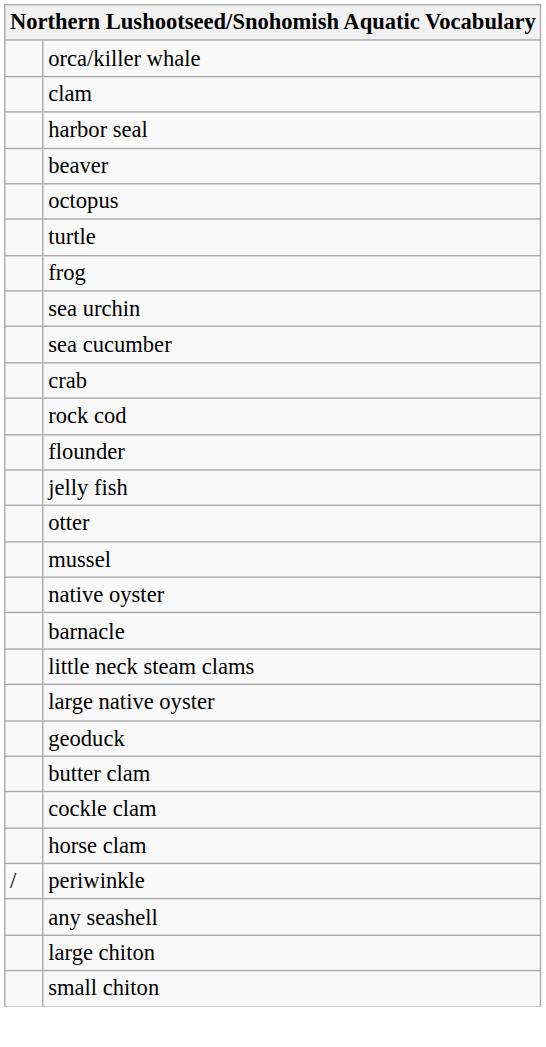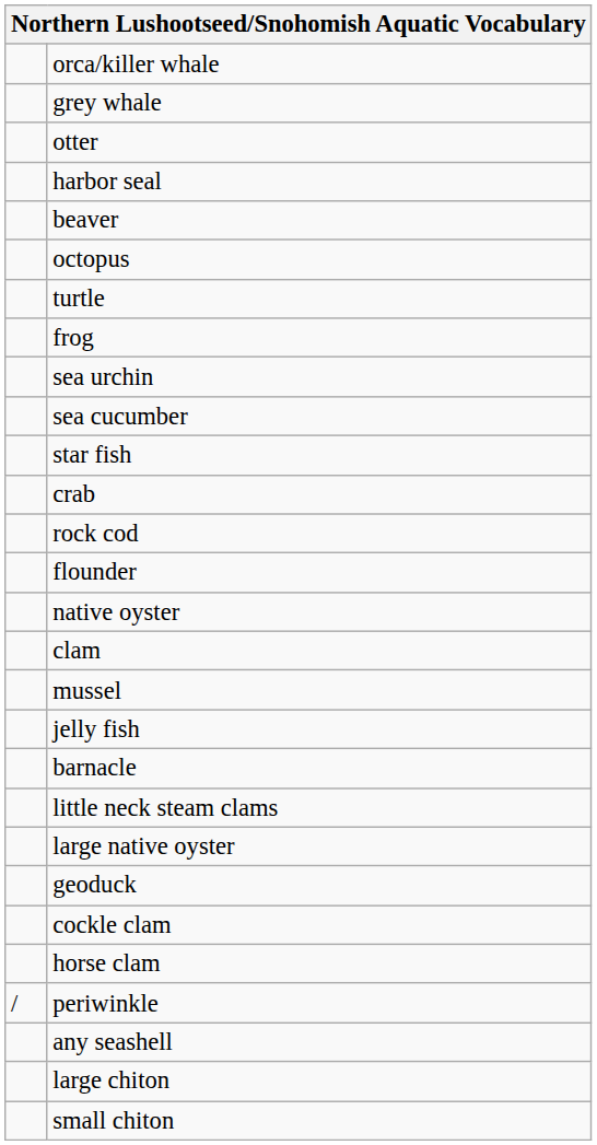 <table class="wikitable mw-collapsible mw-collapsed">
 <tr>
 <th colspan="2">Northern Lushootseed/Snohomish Aquatic Vocabulary</th>
 </tr>
 <tr>
 <td></td>
 <td>orca/killer whale</td>
 </tr>
 <tr>
 <td></td>
-<td>clam</td>
+<td>grey whale</td>
+</tr>
+<tr>
+<td></td>
+<td>otter</td>
 </tr>
 <tr>
 <td></td>
 <td>harbor seal</td>
 </tr>
 <tr>
 <td></td>
 <td>beaver</td>
 </tr>
 <tr>
 <td></td>
 <td>octopus</td>
 </tr>
 <tr>
 <td></td>
 <td>turtle</td>
 </tr>
 <tr>
 <td></td>
 <td>frog</td>
 </tr>
 <tr>
 <td></td>
 <td>sea urchin</td>
 </tr>
 <tr>
 <td></td>
 <td>sea cucumber</td>
 </tr>
 <tr>
 <td></td>
+<td>star fish</td>
+</tr>
+<tr>
+<td></td>
 <td>crab</td>
 </tr>
 <tr>
 <td></td>
 <td>rock cod</td>
 </tr>
 <tr>
 <td></td>
 <td>flounder</td>
 </tr>
 <tr>
 <td></td>
-<td>jelly fish</td>
+<td>native oyster</td>
 </tr>
 <tr>
 <td></td>
-<td>otter</td>
+<td>clam</td>
 </tr>
 <tr>
 <td></td>
 <td>mussel</td>
 </tr>
 <tr>
 <td></td>
-<td>native oyster</td>
+<td>jelly fish</td>
 </tr>
 <tr>
 <td></td>
 <td>barnacle</td>
 </tr>
 <tr>
 <td></td>
 <td>little neck steam clams</td>
 </tr>
 <tr>
 <td></td>
 <td>large native oyster</td>
 </tr>
 <tr>
 <td></td>
 <td>geoduck</td>
-</tr>
-<tr>
-<td></td>
-<td>butter clam</td>
 </tr>
 <tr>
 <td></td>
 <td>cockle clam</td>
 </tr>
 <tr>
 <td></td>
 <td>horse clam</td>
 </tr>
 <tr>
 <td> / </td>
 <td>periwinkle</td>
 </tr>
 <tr>
 <td></td>
 <td>any seashell</td>
 </tr>
 <tr>
 <td></td>
 <td>large chiton</td>
 </tr>
 <tr>
 <td></td>
 <td>small chiton</td>
 </tr>
 </table>
